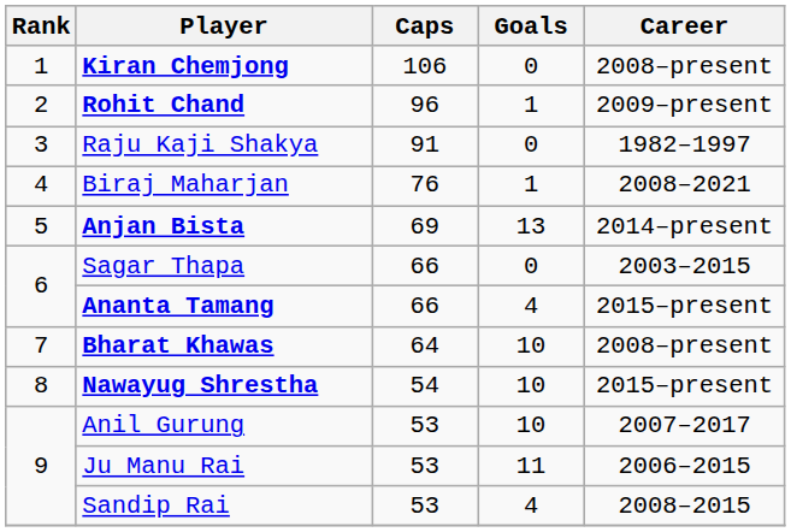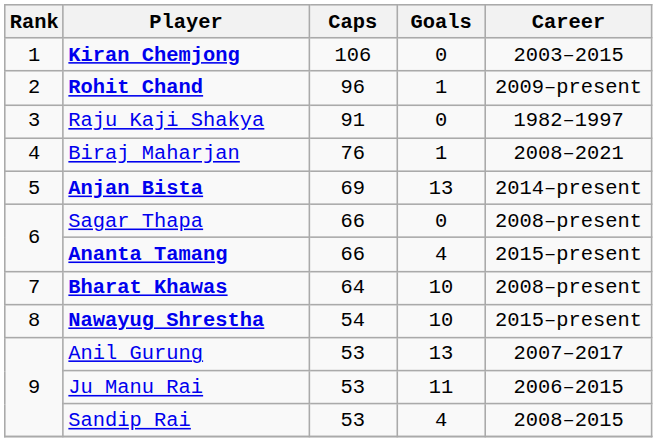 <table class="wikitable sortable" style="text-align:center;">
 <tr>
 <th width="30px">Rank</th>
 <th style="width:150px;">Player</th>
 <th width="50px">Caps</th>
 <th width="50px">Goals</th>
 <th style="width:100px;">Career</th>
 </tr>
 <tr>
 <td>1</td>
 <td align="left"><strong><a href='#'>Kiran Chemjong</a></strong></td>
 <td>106</td>
 <td>0</td>
-<td>2008–present</td>
+<td>2003–2015</td>
 </tr>
 <tr>
 <td>2</td>
 <td align="left"><strong><a href='#'>Rohit Chand</a></strong></td>
 <td>96</td>
 <td>1</td>
 <td>2009–present</td>
 </tr>
 <tr>
 <td>3</td>
 <td align="left"><a href='#'>Raju Kaji Shakya</a></td>
 <td>91</td>
 <td>0</td>
 <td>1982–1997</td>
 </tr>
 <tr>
 <td>4</td>
 <td align="left"><a href='#'>Biraj Maharjan</a></td>
 <td>76</td>
 <td>1</td>
 <td>2008–2021</td>
 </tr>
 <tr>
 <td>5</td>
 <td align="left"><strong><a href='#'>Anjan Bista</a></strong></td>
 <td>69</td>
 <td>13</td>
 <td>2014–present</td>
 </tr>
 <tr>
 <td rowspan=2>6</td>
 <td align="left"><a href='#'>Sagar Thapa</a></td>
 <td>66</td>
 <td>0</td>
-<td>2003–2015</td>
+<td>2008–present</td>
 </tr>
 <tr>
 <td align="left"><strong><a href='#'>Ananta Tamang</a></strong></td>
 <td>66</td>
 <td>4</td>
 <td>2015–present</td>
 </tr>
 <tr>
 <td>7</td>
 <td align="left"><strong><a href='#'>Bharat Khawas</a></strong></td>
 <td>64</td>
 <td>10</td>
 <td>2008–present</td>
 </tr>
 <tr>
 <td>8</td>
 <td style="text-align:left;"><strong><a href='#'>Nawayug Shrestha</a></strong></td>
 <td>54</td>
 <td>10</td>
 <td>2015–present</td>
 </tr>
 <tr>
 <td rowspan=3>9</td>
 <td align="left"><a href='#'>Anil Gurung</a></td>
 <td>53</td>
-<td>10</td>
+<td>13</td>
 <td>2007–2017</td>
 </tr>
 <tr>
 <td align="left"><a href='#'>Ju Manu Rai</a></td>
 <td>53</td>
 <td>11</td>
 <td>2006–2015</td>
 </tr>
 <tr>
 <td align="left"><a href='#'>Sandip Rai</a></td>
 <td>53</td>
 <td>4</td>
 <td>2008–2015</td>
 </tr>
 <tr>
 </tr>
 </table>
